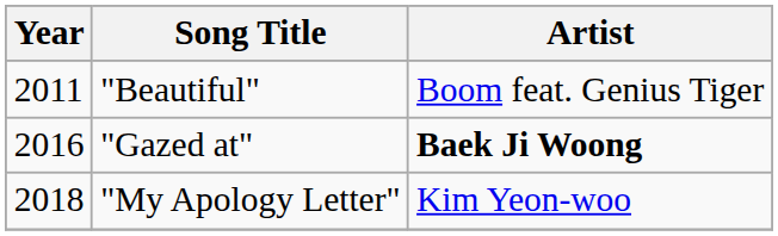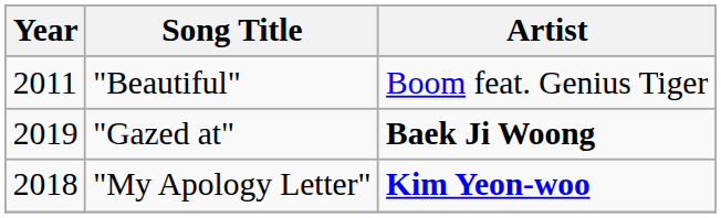 <table class="wikitable">
 <tr>
 <th>Year</th>
 <th>Song Title</th>
 <th>Artist</th>
 </tr>
 <tr>
 <td>2011</td>
 <td>"Beautiful" </td>
 <td><a href='#'>Boom</a> feat. Genius Tiger</td>
 </tr>
 <tr>
-<td>2016</td>
+<td>2019</td>
 <td>"Gazed at" </td>
 <td><strong>Baek Ji Woong</strong></td>
 </tr>
 <tr>
 <td>2018</td>
 <td>"My Apology Letter" </td>
-<td><a href='#'>Kim Yeon-woo</a></td>
+<td><strong><a href='#'>Kim Yeon-woo</a></strong></td>
 </tr>
 <tr>
 </tr>
 </table>
